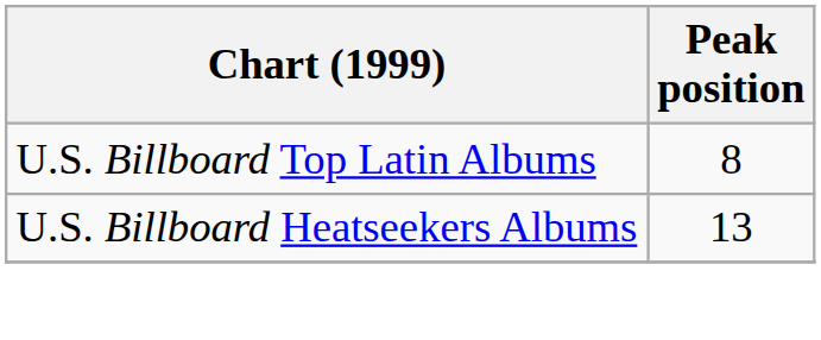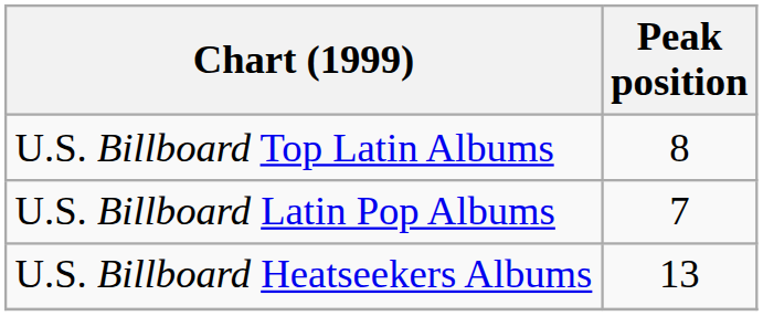 <table class="wikitable">
 <tr>
 <th align="left">Chart (1999)</th>
 <th align="left">Peak<br>position</th>
 </tr>
 <tr>
 <td align="left">U.S. <em>Billboard</em> <a href='#'>Top Latin Albums</a></td>
 <td align="center">8</td>
 </tr>
 <tr>
+<td align="left">U.S. <em>Billboard</em> <a href='#'>Latin Pop Albums</a></td>
+<td align="center">7</td>
+</tr>
+<tr>
 <td align="left">U.S. <em>Billboard</em> <a href='#'>Heatseekers Albums</a></td>
 <td align="center">13</td>
 </tr>
 <tr>
 </tr>
 </table>
